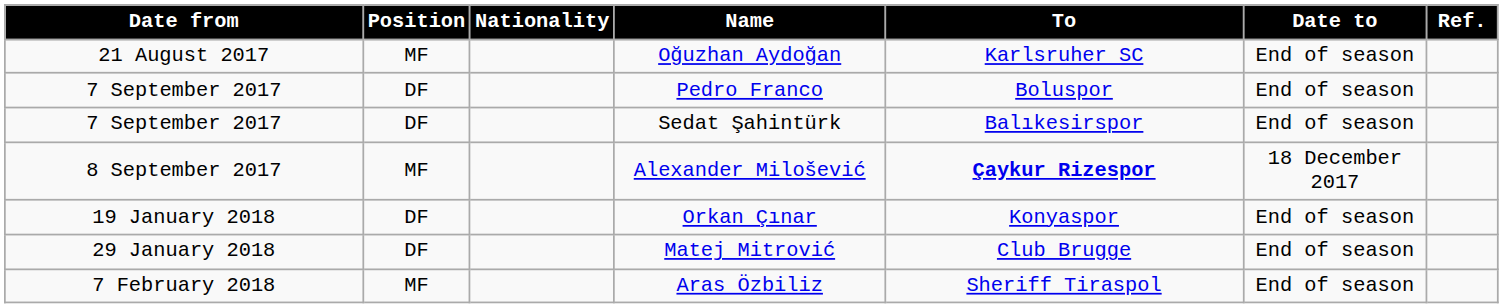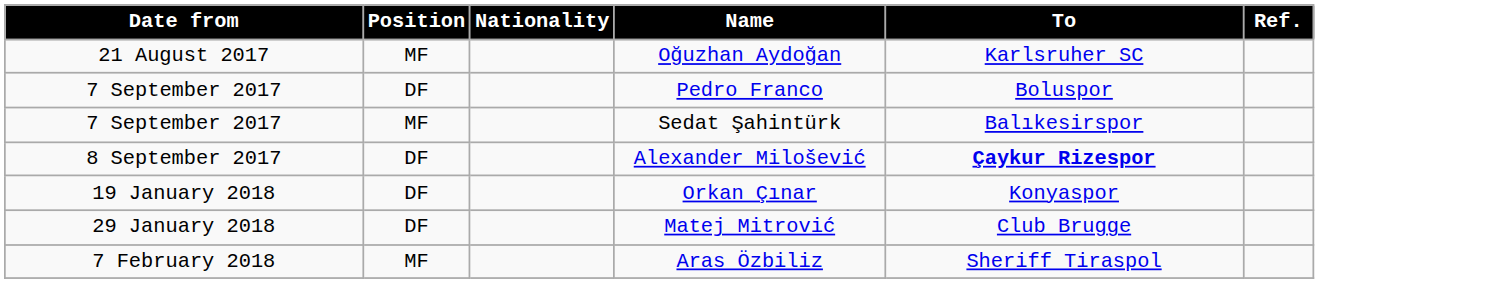 <table class="wikitable" style="text-align:center; font-size:90%; ">
 <tr>
 <th style="background:#000000; color:white; width:200px;">Date from</th>
 <th style="background:#000000; color:white; width:50px;">Position</th>
 <th style="background:#000000; color:white; width:50px;">Nationality</th>
 <th style="background:#000000; color:white; width:150px;">Name</th>
 <th style="background:#000000; color:white; width:200px;">To</th>
-<th style="background:#000000; color:white; width:100px;">Date to</th>
 <th style="background:#000000; color:white; width:35px;">Ref.</th>
 </tr>
 <tr>
 <td>21 August 2017</td>
 <td>MF</td>
 <td></td>
 <td><a href='#'>Oğuzhan Aydoğan</a></td>
 <td><a href='#'>Karlsruher SC</a></td>
-<td>End of season</td>
 <td></td>
 </tr>
 <tr>
 <td>7 September 2017</td>
 <td>DF</td>
 <td></td>
 <td><a href='#'>Pedro Franco</a></td>
 <td><a href='#'>Boluspor</a></td>
-<td>End of season</td>
 <td></td>
 </tr>
 <tr>
 <td>7 September 2017</td>
-<td>DF</td>
+<td>MF</td>
 <td></td>
 <td>Sedat Şahintürk</td>
 <td><a href='#'>Balıkesirspor</a></td>
-<td>End of season</td>
 <td></td>
 </tr>
 <tr>
 <td>8 September 2017</td>
-<td>MF</td>
+<td>DF</td>
 <td></td>
 <td><a href='#'>Alexander Milošević</a></td>
 <td><strong><a href='#'>Çaykur Rizespor</a></strong></td>
-<td>18 December 2017</td>
 <td></td>
 </tr>
 <tr>
 <td>19 January 2018</td>
 <td>DF</td>
 <td></td>
 <td><a href='#'>Orkan Çınar</a></td>
 <td><a href='#'>Konyaspor</a></td>
-<td>End of season</td>
 <td></td>
 </tr>
 <tr>
 <td>29 January 2018</td>
 <td>DF</td>
 <td></td>
 <td><a href='#'>Matej Mitrović</a></td>
 <td><a href='#'>Club Brugge</a></td>
-<td>End of season</td>
 <td></td>
 </tr>
 <tr>
 <td>7 February 2018</td>
 <td>MF</td>
 <td></td>
 <td><a href='#'>Aras Özbiliz</a></td>
 <td><a href='#'>Sheriff Tiraspol</a></td>
-<td>End of season</td>
 <td></td>
 </tr>
 </table>
